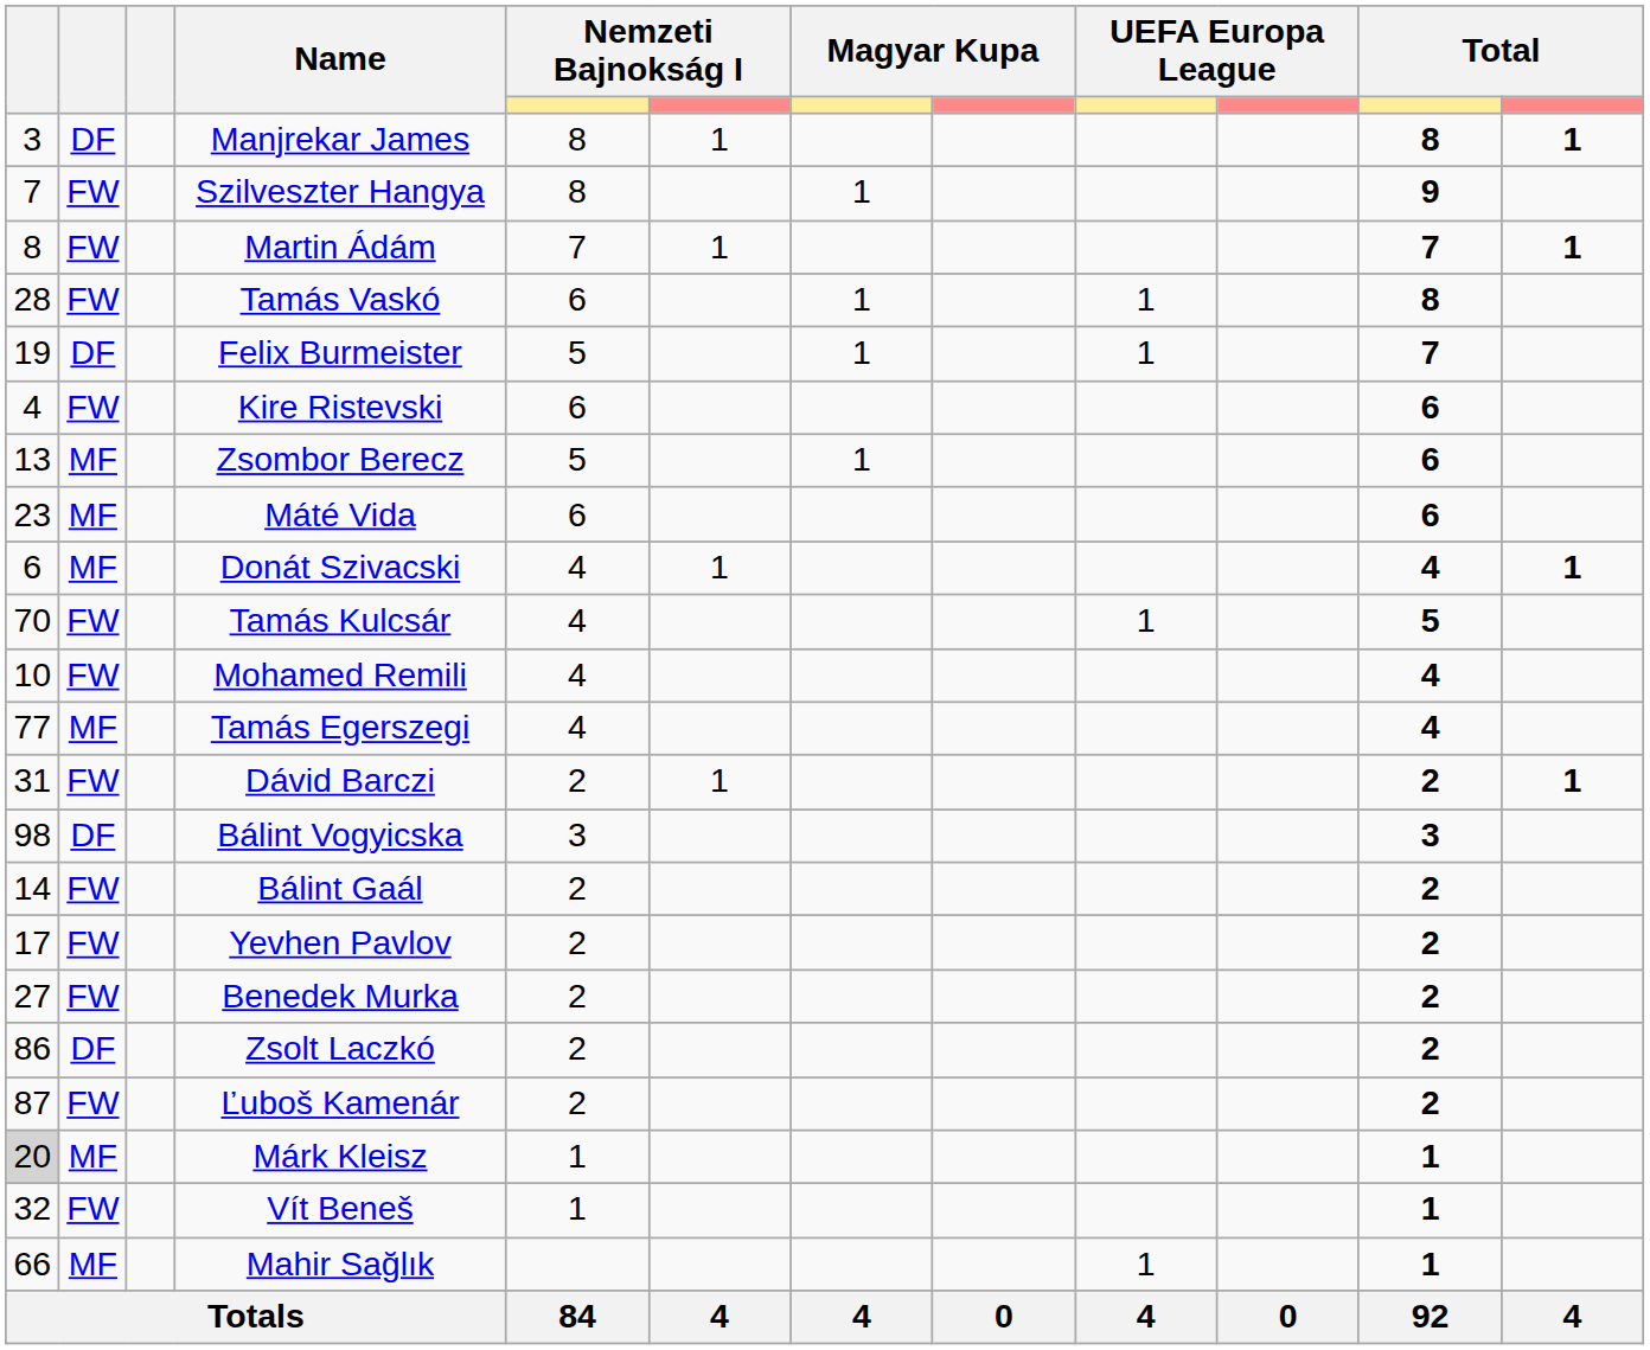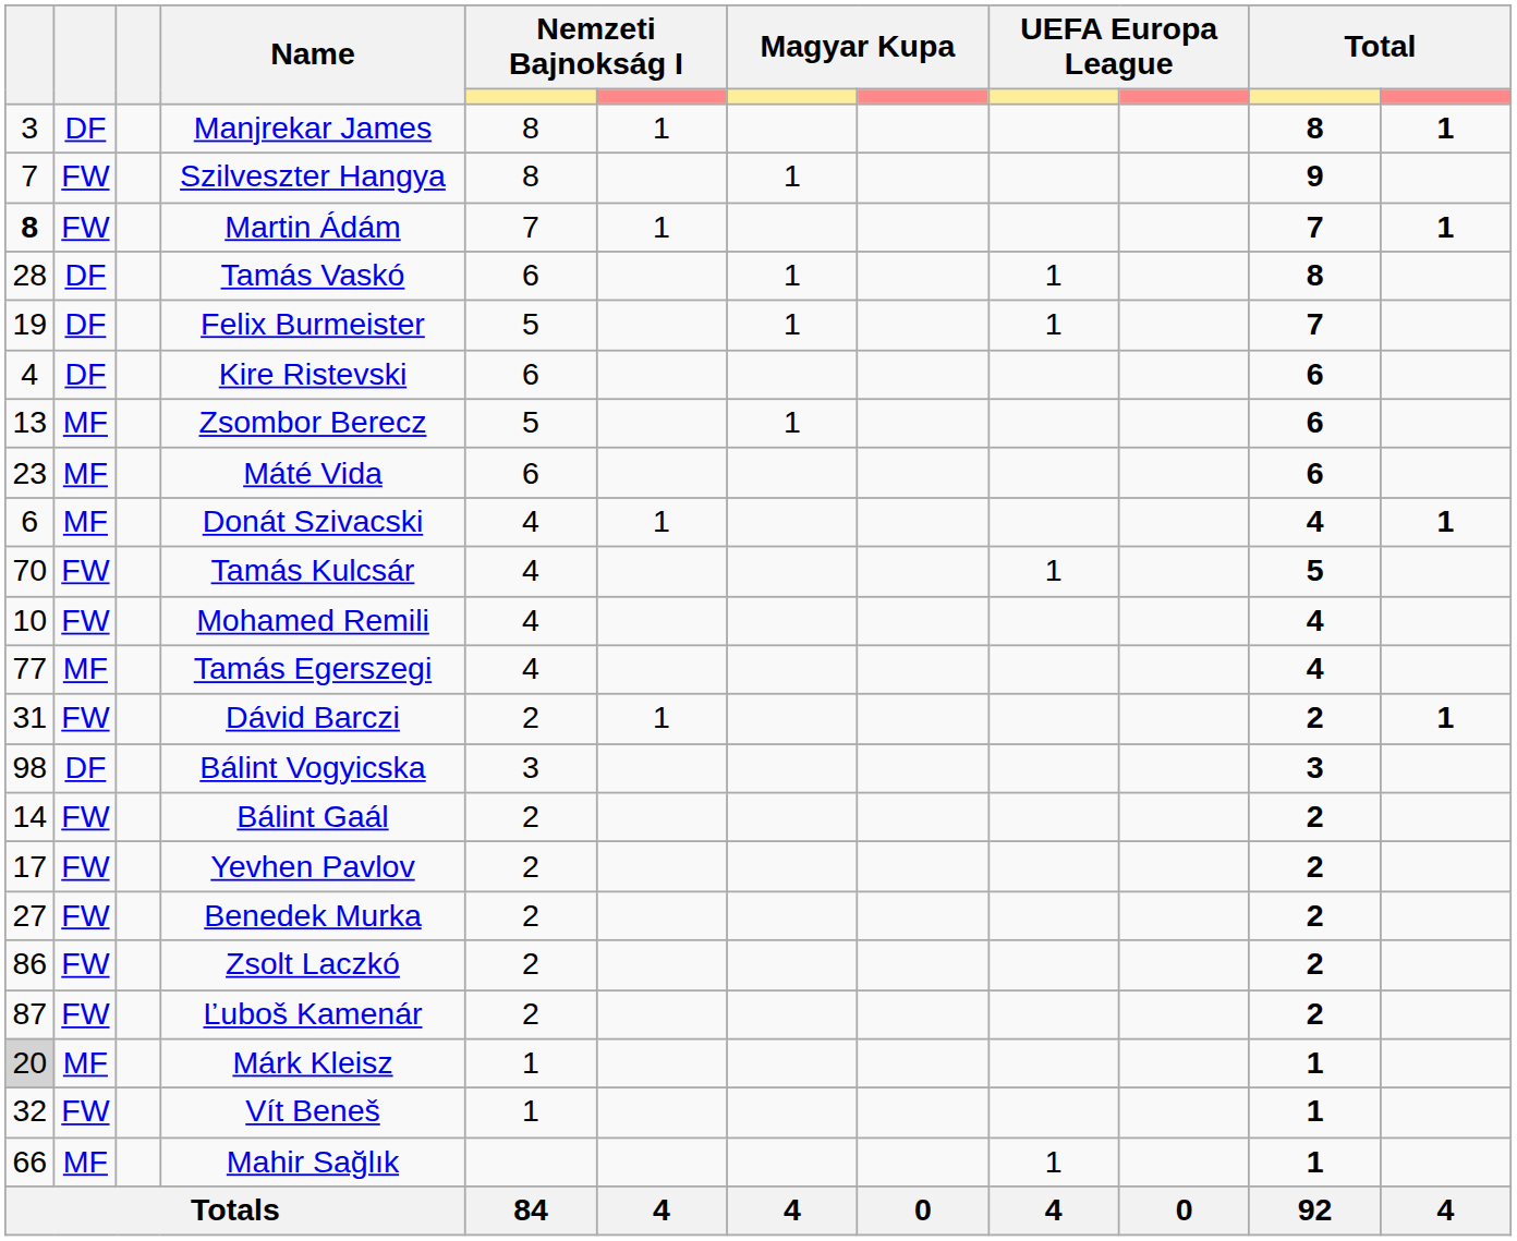 <table class="wikitable" style="text-align:center;">
 <tr>
 <th rowspan="2" width="15" align="center"><strong></strong></th>
 <th rowspan="2" width="15" align="center"><strong></strong></th>
 <th rowspan="2" width="15" align="center"><strong></strong></th>
 <th rowspan="2" width="150" align="center"><strong>Name</strong></th>
 <th colspan="2" align="center"><strong>Nemzeti Bajnokság I</strong></th>
 <th colspan="2" align="center"><strong>Magyar Kupa</strong></th>
 <th colspan="2" align="center"><strong>UEFA Europa League</strong></th>
 <th colspan="2" align="center"><strong>Total</strong></th>
 </tr>
 <tr>
 <th width="60" style="background: #FFEE99"></th>
 <th width="60" style="background: #FF8888"></th>
 <th width="60" style="background: #FFEE99"></th>
 <th width="60" style="background: #FF8888"></th>
 <th width="60" style="background: #FFEE99"></th>
 <th width="60" style="background: #FF8888"></th>
 <th width="60" style="background: #FFEE99"></th>
 <th width="60" style="background: #FF8888"></th>
 </tr>
 <tr>
 <td>3</td>
 <td><a href='#'>DF</a></td>
 <td></td>
 <td><a href='#'>Manjrekar James</a></td>
 <td>8</td>
 <td>1</td>
 <td></td>
 <td></td>
 <td></td>
 <td></td>
 <td><strong>8</strong></td>
 <td><strong>1</strong></td>
 </tr>
 <tr>
 <td>7</td>
 <td><a href='#'>FW</a></td>
 <td></td>
 <td><a href='#'>Szilveszter Hangya</a></td>
 <td>8</td>
 <td></td>
 <td>1</td>
 <td></td>
 <td></td>
 <td></td>
 <td><strong>9</strong></td>
 <td></td>
 </tr>
 <tr>
-<td>8</td>
+<td><strong>8</strong></td>
 <td><a href='#'>FW</a></td>
 <td></td>
 <td><a href='#'>Martin Ádám</a></td>
 <td>7</td>
 <td>1</td>
 <td></td>
 <td></td>
 <td></td>
 <td></td>
 <td><strong>7</strong></td>
 <td><strong>1</strong></td>
 </tr>
 <tr>
 <td>28</td>
-<td><a href='#'>FW</a></td>
+<td><a href='#'>DF</a></td>
 <td></td>
 <td><a href='#'>Tamás Vaskó</a></td>
 <td>6</td>
 <td></td>
 <td>1</td>
 <td></td>
 <td>1</td>
 <td></td>
 <td><strong>8</strong></td>
 <td></td>
 </tr>
 <tr>
 <td>19</td>
 <td><a href='#'>DF</a></td>
 <td></td>
 <td><a href='#'>Felix Burmeister</a></td>
 <td>5</td>
 <td></td>
 <td>1</td>
 <td></td>
 <td>1</td>
 <td></td>
 <td><strong>7</strong></td>
 <td></td>
 </tr>
 <tr>
 <td>4</td>
-<td><a href='#'>FW</a></td>
+<td><a href='#'>DF</a></td>
 <td></td>
 <td><a href='#'>Kire Ristevski</a></td>
 <td>6</td>
 <td></td>
 <td></td>
 <td></td>
 <td></td>
 <td></td>
 <td><strong>6</strong></td>
 <td></td>
 </tr>
 <tr>
 <td>13</td>
 <td><a href='#'>MF</a></td>
 <td></td>
 <td><a href='#'>Zsombor Berecz</a></td>
 <td>5</td>
 <td></td>
 <td>1</td>
 <td></td>
 <td></td>
 <td></td>
 <td><strong>6</strong></td>
 <td></td>
 </tr>
 <tr>
 <td>23</td>
 <td><a href='#'>MF</a></td>
 <td></td>
 <td><a href='#'>Máté Vida</a></td>
 <td>6</td>
 <td></td>
 <td></td>
 <td></td>
 <td></td>
 <td></td>
 <td><strong>6</strong></td>
 <td></td>
 </tr>
 <tr>
 <td>6</td>
 <td><a href='#'>MF</a></td>
 <td></td>
 <td><a href='#'>Donát Szivacski</a></td>
 <td>4</td>
 <td>1</td>
 <td></td>
 <td></td>
 <td></td>
 <td></td>
 <td><strong>4</strong></td>
 <td><strong>1</strong></td>
 </tr>
 <tr>
 <td>70</td>
 <td><a href='#'>FW</a></td>
 <td></td>
 <td><a href='#'>Tamás Kulcsár</a></td>
 <td>4</td>
 <td></td>
 <td></td>
 <td></td>
 <td>1</td>
 <td></td>
 <td><strong>5</strong></td>
 <td></td>
 </tr>
 <tr>
 <td>10</td>
 <td><a href='#'>FW</a></td>
 <td></td>
 <td><a href='#'>Mohamed Remili</a></td>
 <td>4</td>
 <td></td>
 <td></td>
 <td></td>
 <td></td>
 <td></td>
 <td><strong>4</strong></td>
 <td></td>
 </tr>
 <tr>
 <td>77</td>
 <td><a href='#'>MF</a></td>
 <td></td>
 <td><a href='#'>Tamás Egerszegi</a></td>
 <td>4</td>
 <td></td>
 <td></td>
 <td></td>
 <td></td>
 <td></td>
 <td><strong>4</strong></td>
 <td></td>
 </tr>
 <tr>
 <td>31</td>
 <td><a href='#'>FW</a></td>
 <td></td>
 <td><a href='#'>Dávid Barczi</a></td>
 <td>2</td>
 <td>1</td>
 <td></td>
 <td></td>
 <td></td>
 <td></td>
 <td><strong>2</strong></td>
 <td><strong>1</strong></td>
 </tr>
 <tr>
 <td>98</td>
 <td><a href='#'>DF</a></td>
 <td></td>
 <td><a href='#'>Bálint Vogyicska</a></td>
 <td>3</td>
 <td></td>
 <td></td>
 <td></td>
 <td></td>
 <td></td>
 <td><strong>3</strong></td>
 <td></td>
 </tr>
 <tr>
 <td>14</td>
 <td><a href='#'>FW</a></td>
 <td></td>
 <td><a href='#'>Bálint Gaál</a></td>
 <td>2</td>
 <td></td>
 <td></td>
 <td></td>
 <td></td>
 <td></td>
 <td><strong>2</strong></td>
 <td></td>
 </tr>
 <tr>
 <td>17</td>
 <td><a href='#'>FW</a></td>
 <td></td>
 <td><a href='#'>Yevhen Pavlov</a></td>
 <td>2</td>
 <td></td>
 <td></td>
 <td></td>
 <td></td>
 <td></td>
 <td><strong>2</strong></td>
 <td></td>
 </tr>
 <tr>
 <td>27</td>
 <td><a href='#'>FW</a></td>
 <td></td>
 <td><a href='#'>Benedek Murka</a></td>
 <td>2</td>
 <td></td>
 <td></td>
 <td></td>
 <td></td>
 <td></td>
 <td><strong>2</strong></td>
 <td></td>
 </tr>
 <tr>
 <td>86</td>
-<td><a href='#'>DF</a></td>
+<td><a href='#'>FW</a></td>
 <td></td>
 <td><a href='#'>Zsolt Laczkó</a></td>
 <td>2</td>
 <td></td>
 <td></td>
 <td></td>
 <td></td>
 <td></td>
 <td><strong>2</strong></td>
 <td></td>
 </tr>
 <tr>
 <td>87</td>
 <td><a href='#'>FW</a></td>
 <td></td>
 <td><a href='#'>Ľuboš Kamenár</a></td>
 <td>2</td>
 <td></td>
 <td></td>
 <td></td>
 <td></td>
 <td></td>
 <td><strong>2</strong></td>
 <td></td>
 </tr>
 <tr>
 <td style="background: lightgrey;">20</td>
 <td><a href='#'>MF</a></td>
 <td></td>
 <td><a href='#'>Márk Kleisz</a></td>
 <td>1</td>
 <td></td>
 <td></td>
 <td></td>
 <td></td>
 <td></td>
 <td><strong>1</strong></td>
 <td></td>
 </tr>
 <tr>
 <td>32</td>
 <td><a href='#'>FW</a></td>
 <td></td>
 <td><a href='#'>Vít Beneš</a></td>
 <td>1</td>
 <td></td>
 <td></td>
 <td></td>
 <td></td>
 <td></td>
 <td><strong>1</strong></td>
 <td></td>
 </tr>
 <tr>
 <td>66</td>
 <td><a href='#'>MF</a></td>
 <td></td>
 <td><a href='#'>Mahir Sağlık</a></td>
 <td></td>
 <td></td>
 <td></td>
 <td></td>
 <td>1</td>
 <td></td>
 <td><strong>1</strong></td>
 <td></td>
 </tr>
 <tr>
 <th colspan="4"><strong>Totals</strong></th>
 <th>84</th>
 <th>4</th>
 <th>4</th>
 <th>0</th>
 <th>4</th>
 <th>0</th>
 <th>92</th>
 <th>4</th>
 </tr>
 </table>
